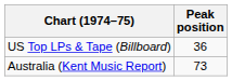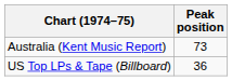 <table class="wikitable">
 <tr>
 <th>Chart (1974–75)</th>
 <th>Peak<br>position</th>
 </tr>
 <tr>
+<td>Australia (<a href='#'>Kent Music Report</a>)</td>
+<td style="text-align:center;">73</td>
+</tr>
+<tr>
 <td>US <a href='#'>Top LPs & Tape</a> (<em>Billboard</em>)</td>
 <td style="text-align:center;">36</td>
 </tr>
-<tr>
-<td>Australia (<a href='#'>Kent Music Report</a>)</td>
-<td style="text-align:center;">73</td>
-</tr>
 </table>
